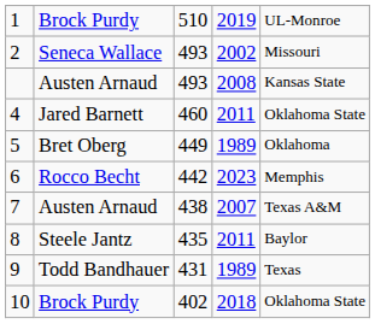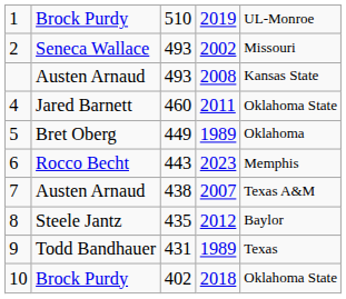 <table class="wikitable">
 <tr>
 </tr>
 <tr>
 <td>1</td>
 <td><a href='#'>Brock Purdy</a></td>
 <td><abbr>510</abbr></td>
 <td><a href='#'>2019</a></td>
 <td style="font-size:80%;">UL-Monroe</td>
 </tr>
 <tr>
 <td>2</td>
 <td><a href='#'>Seneca Wallace</a></td>
 <td><abbr>493</abbr></td>
 <td><a href='#'>2002</a></td>
 <td style="font-size:80%;">Missouri</td>
 </tr>
 <tr>
 <td></td>
 <td>Austen Arnaud</td>
 <td><abbr>493</abbr></td>
 <td><a href='#'>2008</a></td>
 <td style="font-size:80%;">Kansas State</td>
 </tr>
 <tr>
 <td>4</td>
 <td>Jared Barnett</td>
 <td><abbr>460</abbr></td>
 <td><a href='#'>2011</a></td>
 <td style="font-size:80%;">Oklahoma State</td>
 </tr>
 <tr>
 <td>5</td>
 <td>Bret Oberg</td>
 <td><abbr>449</abbr></td>
 <td><a href='#'>1989</a></td>
 <td style="font-size:80%;">Oklahoma</td>
 </tr>
 <tr>
 <td>6</td>
 <td><a href='#'>Rocco Becht</a></td>
-<td><abbr>442</abbr></td>
+<td><abbr>443</abbr></td>
 <td><a href='#'>2023</a></td>
 <td style="font-size:80%;">Memphis</td>
 </tr>
 <tr>
 <td>7</td>
 <td>Austen Arnaud</td>
 <td><abbr>438</abbr></td>
 <td><a href='#'>2007</a></td>
 <td style="font-size:80%;">Texas A&M</td>
 </tr>
 <tr>
 <td>8</td>
 <td>Steele Jantz</td>
 <td><abbr>435</abbr></td>
-<td><a href='#'>2011</a></td>
+<td><a href='#'>2012</a></td>
 <td style="font-size:80%;">Baylor</td>
 </tr>
 <tr>
 <td>9</td>
 <td>Todd Bandhauer</td>
 <td><abbr>431</abbr></td>
 <td><a href='#'>1989</a></td>
 <td style="font-size:80%;">Texas</td>
 </tr>
 <tr>
 <td>10</td>
 <td><a href='#'>Brock Purdy</a></td>
 <td><abbr>402</abbr></td>
 <td><a href='#'>2018</a></td>
 <td style="font-size:80%;">Oklahoma State</td>
 </tr>
 </table>
